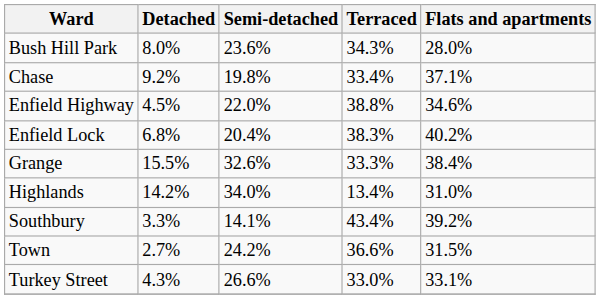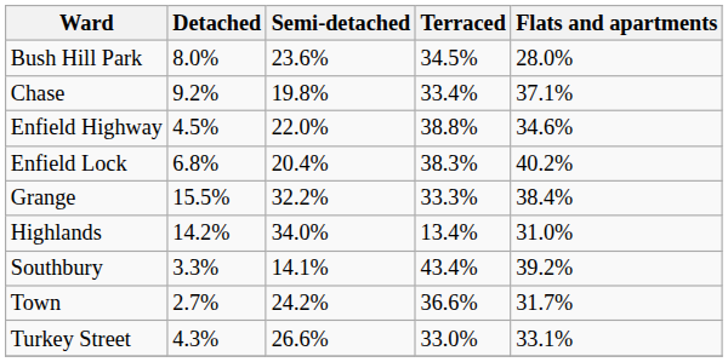 <table class="wikitable">
 <tr>
 <th>Ward</th>
 <th>Detached</th>
 <th>Semi-detached</th>
 <th>Terraced</th>
 <th>Flats and apartments</th>
 </tr>
 <tr>
 <td>Bush Hill Park</td>
 <td>8.0%</td>
 <td>23.6%</td>
-<td>34.3%</td>
+<td>34.5%</td>
 <td>28.0%</td>
 </tr>
 <tr>
 <td>Chase</td>
 <td>9.2%</td>
 <td>19.8%</td>
 <td>33.4%</td>
 <td>37.1%</td>
 </tr>
 <tr>
 <td>Enfield Highway</td>
 <td>4.5%</td>
 <td>22.0%</td>
 <td>38.8%</td>
 <td>34.6%</td>
 </tr>
 <tr>
 <td>Enfield Lock</td>
 <td>6.8%</td>
 <td>20.4%</td>
 <td>38.3%</td>
 <td>40.2%</td>
 </tr>
 <tr>
 <td>Grange</td>
 <td>15.5%</td>
-<td>32.6%</td>
+<td>32.2%</td>
 <td>33.3%</td>
 <td>38.4%</td>
 </tr>
 <tr>
 <td>Highlands</td>
 <td>14.2%</td>
 <td>34.0%</td>
 <td>13.4%</td>
 <td>31.0%</td>
 </tr>
 <tr>
 <td>Southbury</td>
 <td>3.3%</td>
 <td>14.1%</td>
 <td>43.4%</td>
 <td>39.2%</td>
 </tr>
 <tr>
 <td>Town</td>
 <td>2.7%</td>
 <td>24.2%</td>
 <td>36.6%</td>
-<td>31.5%</td>
+<td>31.7%</td>
 </tr>
 <tr>
 <td>Turkey Street</td>
 <td>4.3%</td>
 <td>26.6%</td>
 <td>33.0%</td>
 <td>33.1%</td>
 </tr>
 <tr>
 </tr>
 </table>
